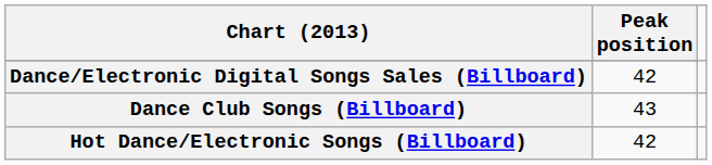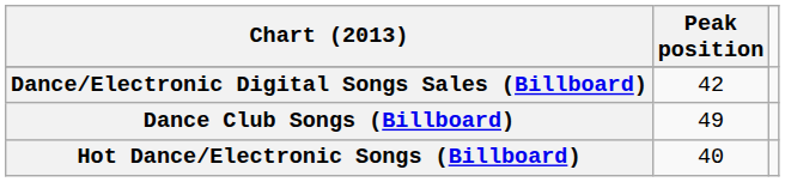 <table class="wikitable sortable plainrowheaders" style="text-align:center">
 <tr>
 <th scope="col">Chart (2013)</th>
 <th scope="col">Peak<br>position</th>
 <td></td>
 </tr>
 <tr>
 </tr>
 <tr>
 </tr>
 <tr>
 <th>Dance/Electronic Digital Songs Sales (<a href='#'>Billboard</a>)</th>
 <td>42</td>
 </tr>
 <tr>
 <th>Dance Club Songs (<a href='#'>Billboard</a>)</th>
-<td>43</td>
+<td>49</td>
 <td></td>
 </tr>
 <tr>
 <th>Hot Dance/Electronic Songs (<a href='#'>Billboard</a>)</th>
-<td>42</td>
+<td>40</td>
 <td></td>
 </tr>
 </table>
